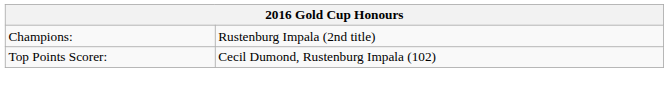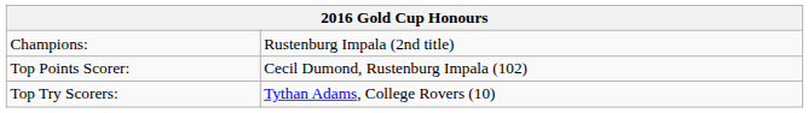 <table class="wikitable" style="text-align:left; font-size:100%; width:40%; margin:1em auto 1em auto;">
 <tr>
 <th colspan=2><strong>2016 Gold Cup Honours</strong></th>
 </tr>
 <tr>
 <td>Champions:</td>
 <td>Rustenburg Impala (2nd title)</td>
 </tr>
 <tr>
 <td>Top Points Scorer:</td>
 <td>Cecil Dumond, Rustenburg Impala (102)</td>
 </tr>
+<tr>
+<td>Top Try Scorers:</td>
+<td><a href='#'>Tythan Adams</a>, College Rovers (10)</td>
+</tr>
 </table>
